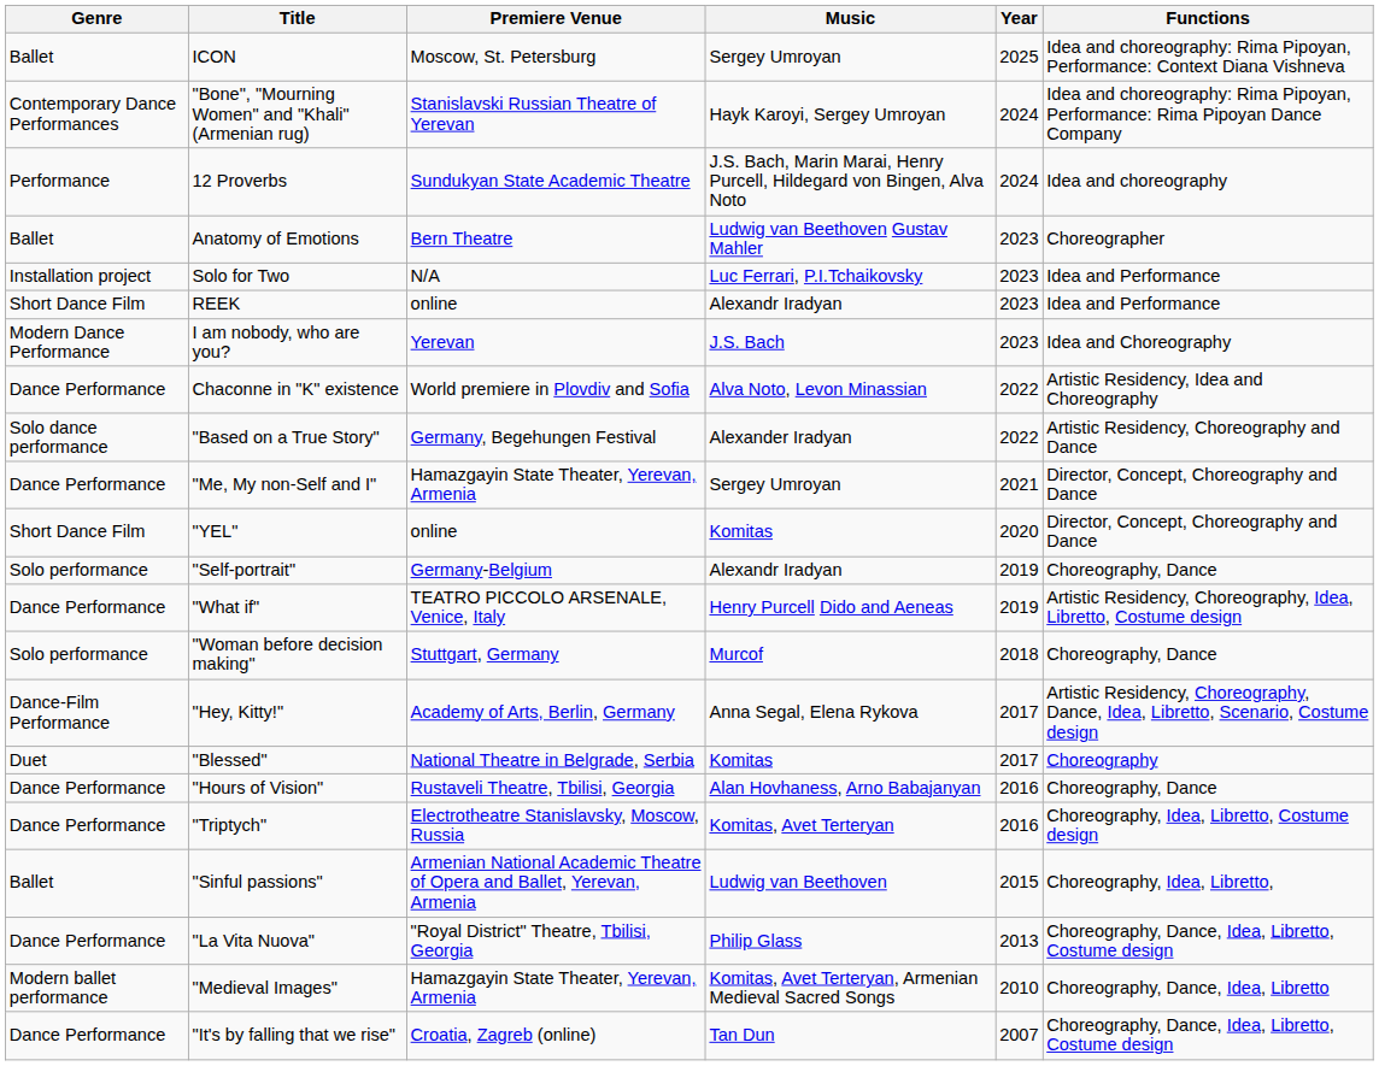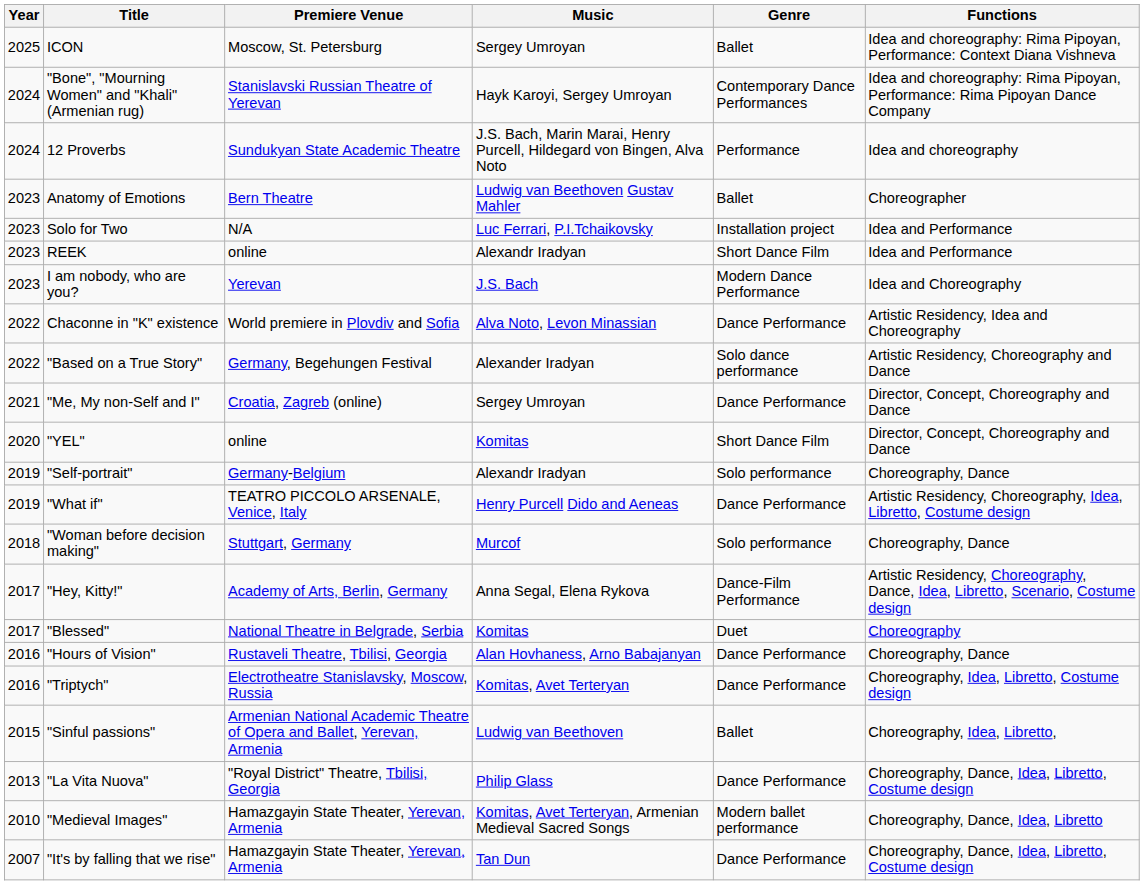 <table class="wikitable sortable">
 <tr>
-<th>Genre</th>
+<th>Year</th>
 <th>Title</th>
 <th>Premiere Venue</th>
 <th>Music</th>
-<th>Year</th>
+<th>Genre</th>
 <th>Functions</th>
 </tr>
 <tr>
-<td>Ballet</td>
+<td>2025</td>
 <td>ICON</td>
 <td>Moscow, St. Petersburg</td>
 <td>Sergey Umroyan</td>
-<td>2025</td>
+<td>Ballet</td>
 <td>Idea and choreography: Rima Pipoyan, Performance: Context Diana Vishneva</td>
 </tr>
 <tr>
-<td>Contemporary Dance Performances</td>
+<td>2024</td>
 <td>"Bone", "Mourning Women" and "Khali" (Armenian rug)</td>
 <td><a href='#'>Stanislavski Russian Theatre of Yerevan</a></td>
 <td>Hayk Karoyi, Sergey Umroyan</td>
-<td>2024</td>
+<td>Contemporary Dance Performances</td>
 <td>Idea and choreography: Rima Pipoyan, Performance: Rima Pipoyan Dance Company</td>
 </tr>
 <tr>
-<td>Performance</td>
+<td>2024</td>
 <td>12 Proverbs</td>
 <td><a href='#'>Sundukyan State Academic Theatre</a></td>
 <td>J.S. Bach, Marin Marai, Henry Purcell, Hildegard von Bingen, Alva Noto</td>
-<td>2024</td>
+<td>Performance</td>
 <td>Idea and choreography</td>
 </tr>
 <tr>
-<td>Ballet</td>
+<td>2023</td>
 <td>Anatomy of Emotions</td>
 <td><a href='#'>Bern Theatre</a></td>
 <td><a href='#'>Ludwig van Beethoven</a> <a href='#'>Gustav Mahler</a></td>
-<td>2023</td>
+<td>Ballet</td>
 <td>Choreographer</td>
 </tr>
 <tr>
-<td>Installation project</td>
+<td>2023</td>
 <td>Solo for Two</td>
 <td>N/A</td>
 <td><a href='#'>Luc Ferrari</a>, <a href='#'>P.I.Tchaikovsky</a></td>
-<td>2023</td>
+<td>Installation project</td>
 <td>Idea and Performance</td>
 </tr>
 <tr>
-<td>Short Dance Film</td>
+<td>2023</td>
 <td>REEK</td>
 <td>online</td>
 <td>Alexandr Iradyan</td>
-<td>2023</td>
+<td>Short Dance Film</td>
 <td>Idea and Performance</td>
 </tr>
 <tr>
-<td>Modern Dance Performance</td>
+<td>2023</td>
 <td>I am nobody, who are you?</td>
 <td><a href='#'>Yerevan</a></td>
 <td><a href='#'>J.S. Bach</a></td>
-<td>2023</td>
+<td>Modern Dance Performance</td>
 <td>Idea and Choreography</td>
 </tr>
 <tr>
-<td>Dance Performance</td>
+<td>2022</td>
 <td>Chaconne in "K" existence</td>
 <td>World premiere in <a href='#'>Plovdiv</a> and <a href='#'>Sofia</a></td>
 <td><a href='#'>Alva Noto</a>, <a href='#'>Levon Minassian</a></td>
-<td>2022</td>
+<td>Dance Performance</td>
 <td>Artistic Residency, Idea and Choreography</td>
 </tr>
 <tr>
-<td>Solo dance performance</td>
+<td>2022</td>
 <td>"Based on a True Story"</td>
 <td><a href='#'>Germany</a>, Begehungen Festival</td>
 <td>Alexander Iradyan</td>
-<td>2022</td>
+<td>Solo dance performance</td>
 <td>Artistic Residency, Choreography and Dance</td>
 </tr>
 <tr>
+<td>2021</td>
+<td>"Me,  My non-Self and I"</td>
+<td><a href='#'>Croatia</a>, <a href='#'>Zagreb</a> (online)</td>
+<td>Sergey Umroyan</td>
 <td>Dance Performance</td>
-<td>"Me,  My non-Self and I"</td>
-<td>Hamazgayin State Theater, <a href='#'>Yerevan, Armenia</a></td>
-<td>Sergey Umroyan</td>
-<td>2021</td>
 <td>Director, Concept, Choreography and Dance</td>
 </tr>
 <tr>
-<td>Short Dance Film</td>
+<td>2020</td>
 <td>"YEL"</td>
 <td>online</td>
 <td><a href='#'>Komitas</a></td>
-<td>2020</td>
+<td>Short Dance Film</td>
 <td>Director, Concept, Choreography and Dance</td>
 </tr>
 <tr>
-<td>Solo performance</td>
+<td>2019</td>
 <td>"Self-portrait"</td>
 <td><a href='#'>Germany</a>-<a href='#'>Belgium</a></td>
 <td>Alexandr Iradyan</td>
-<td>2019</td>
+<td>Solo performance</td>
 <td>Choreography, Dance</td>
 </tr>
 <tr>
-<td>Dance Performance</td>
+<td>2019</td>
 <td>"What if"</td>
 <td>TEATRO PICCOLO ARSENALE, <a href='#'>Venice</a>, <a href='#'>Italy</a></td>
 <td><a href='#'>Henry Purcell</a> <a href='#'>Dido and Aeneas</a></td>
-<td>2019</td>
+<td>Dance Performance</td>
 <td>Artistic Residency, Choreography, <a href='#'>Idea</a>, <a href='#'>Libretto</a>, <a href='#'>Costume design</a></td>
 </tr>
 <tr>
-<td>Solo performance</td>
+<td>2018</td>
 <td>"Woman before decision making"</td>
 <td><a href='#'>Stuttgart</a>, <a href='#'>Germany</a></td>
 <td><a href='#'>Murcof</a></td>
-<td>2018</td>
+<td>Solo performance</td>
 <td>Choreography, Dance</td>
 </tr>
 <tr>
-<td>Dance-Film Performance</td>
+<td>2017</td>
 <td>"Hey, Kitty!"</td>
 <td><a href='#'>Academy of Arts, Berlin</a>, <a href='#'>Germany</a></td>
 <td>Anna Segal, Elena Rykova</td>
-<td>2017</td>
+<td>Dance-Film Performance</td>
 <td>Artistic Residency, <a href='#'>Choreography</a>, Dance, <a href='#'>Idea</a>, <a href='#'>Libretto</a>, <a href='#'>Scenario</a>, <a href='#'>Costume design</a></td>
 </tr>
 <tr>
-<td>Duet</td>
+<td>2017</td>
 <td>"Blessed"</td>
 <td><a href='#'>National Theatre in Belgrade</a>, <a href='#'>Serbia</a></td>
 <td><a href='#'>Komitas</a></td>
-<td>2017</td>
+<td>Duet</td>
 <td><a href='#'>Choreography</a></td>
 </tr>
 <tr>
-<td>Dance Performance</td>
+<td>2016</td>
 <td>"Hours of Vision"</td>
 <td><a href='#'>Rustaveli Theatre</a>, <a href='#'>Tbilisi</a>, <a href='#'>Georgia</a></td>
 <td><a href='#'>Alan Hovhaness</a>, <a href='#'>Arno Babajanyan</a></td>
-<td>2016</td>
+<td>Dance Performance</td>
 <td>Choreography, Dance</td>
 </tr>
 <tr>
-<td>Dance Performance</td>
+<td>2016</td>
 <td>"Triptych"</td>
 <td><a href='#'>Electrotheatre Stanislavsky</a>, <a href='#'>Moscow</a>, <a href='#'>Russia</a></td>
 <td><a href='#'>Komitas</a>, <a href='#'>Avet Terteryan</a></td>
-<td>2016</td>
+<td>Dance Performance</td>
 <td>Choreography, <a href='#'>Idea</a>, <a href='#'>Libretto</a>, <a href='#'>Costume design</a></td>
 </tr>
 <tr>
-<td>Ballet</td>
+<td>2015</td>
 <td>"Sinful passions"</td>
 <td><a href='#'>Armenian National Academic Theatre of Opera and Ballet</a>, <a href='#'>Yerevan, Armenia</a></td>
 <td><a href='#'>Ludwig van Beethoven</a></td>
-<td>2015</td>
+<td>Ballet</td>
 <td>Choreography, <a href='#'>Idea</a>, <a href='#'>Libretto</a>,</td>
 </tr>
 <tr>
-<td>Dance Performance</td>
+<td>2013</td>
 <td>"La Vita Nuova"</td>
 <td>"Royal District" Theatre, <a href='#'>Tbilisi, Georgia</a></td>
 <td><a href='#'>Philip Glass</a></td>
-<td>2013</td>
+<td>Dance Performance</td>
 <td>Choreography, Dance, <a href='#'>Idea</a>, <a href='#'>Libretto</a>, <a href='#'>Costume design</a></td>
 </tr>
 <tr>
-<td>Modern ballet performance</td>
+<td>2010</td>
 <td>"Medieval Images"</td>
 <td>Hamazgayin State Theater, <a href='#'>Yerevan, Armenia</a></td>
 <td><a href='#'>Komitas</a>, <a href='#'>Avet Terteryan</a>, Armenian Medieval Sacred Songs</td>
-<td>2010</td>
+<td>Modern ballet performance</td>
 <td>Choreography, Dance, <a href='#'>Idea</a>, <a href='#'>Libretto</a></td>
 </tr>
 <tr>
+<td>2007</td>
+<td>"It's by falling that we rise"</td>
+<td>Hamazgayin State Theater, <a href='#'>Yerevan, Armenia</a></td>
+<td><a href='#'>Tan Dun</a></td>
 <td>Dance Performance</td>
-<td>"It's by falling that we rise"</td>
-<td><a href='#'>Croatia</a>, <a href='#'>Zagreb</a> (online)</td>
-<td><a href='#'>Tan Dun</a></td>
-<td>2007</td>
 <td>Choreography, Dance, <a href='#'>Idea</a>, <a href='#'>Libretto</a>, <a href='#'>Costume design</a></td>
 </tr>
 </table>
